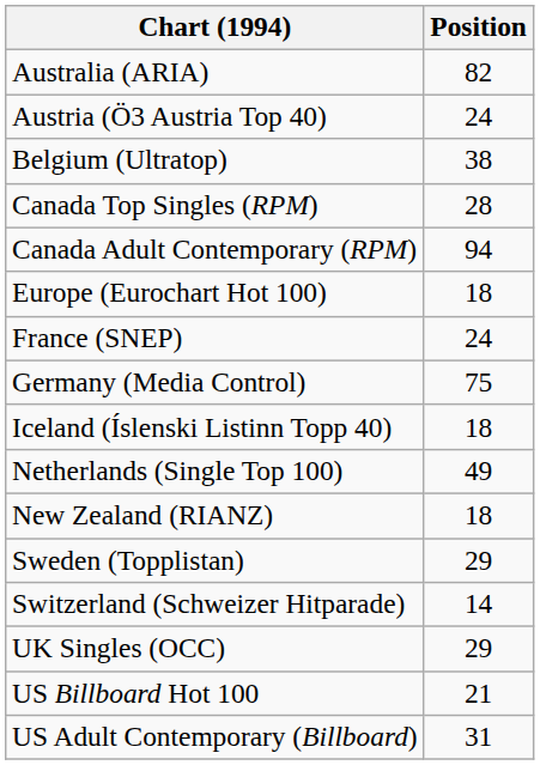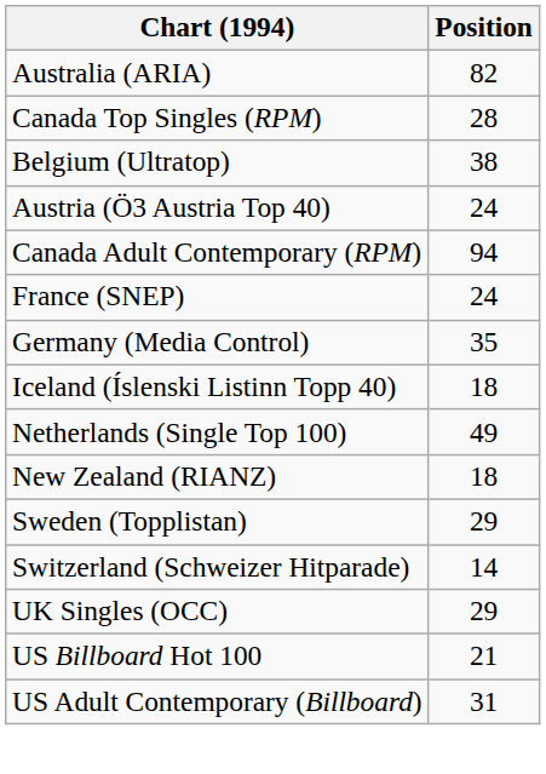 <table class="wikitable sortable">
 <tr>
 <th>Chart (1994)</th>
 <th>Position</th>
 </tr>
 <tr>
 <td>Australia (ARIA)</td>
 <td align="center">82</td>
 </tr>
 <tr>
-<td>Austria (Ö3 Austria Top 40)</td>
-<td align="center">24</td>
+<td>Canada Top Singles (<em>RPM</em>)</td>
+<td align="center">28</td>
 </tr>
 <tr>
 <td>Belgium (Ultratop)</td>
 <td align="center">38</td>
 </tr>
 <tr>
-<td>Canada Top Singles (<em>RPM</em>)</td>
-<td align="center">28</td>
+<td>Austria (Ö3 Austria Top 40)</td>
+<td align="center">24</td>
 </tr>
 <tr>
 <td>Canada Adult Contemporary (<em>RPM</em>)</td>
 <td align="center">94</td>
-</tr>
-<tr>
-<td>Europe (Eurochart Hot 100)</td>
-<td align="center">18</td>
 </tr>
 <tr>
 <td>France (SNEP)</td>
 <td align="center">24</td>
 </tr>
 <tr>
 <td>Germany (Media Control)</td>
-<td align="center">75</td>
+<td align="center">35</td>
 </tr>
 <tr>
 <td>Iceland (Íslenski Listinn Topp 40)</td>
 <td align="center">18</td>
 </tr>
 <tr>
 <td>Netherlands (Single Top 100)</td>
 <td align="center">49</td>
 </tr>
 <tr>
 <td>New Zealand (RIANZ)</td>
 <td align="center">18</td>
 </tr>
 <tr>
 <td>Sweden (Topplistan)</td>
 <td align="center">29</td>
 </tr>
 <tr>
 <td>Switzerland (Schweizer Hitparade)</td>
 <td align="center">14</td>
 </tr>
 <tr>
 <td>UK Singles (OCC)</td>
 <td align="center">29</td>
 </tr>
 <tr>
 <td>US <em>Billboard</em> Hot 100</td>
 <td align="center">21</td>
 </tr>
 <tr>
 <td>US Adult Contemporary (<em>Billboard</em>)</td>
 <td align="center">31</td>
 </tr>
 </table>
